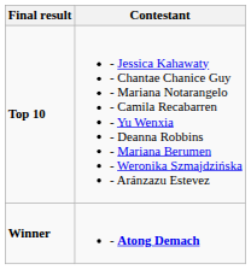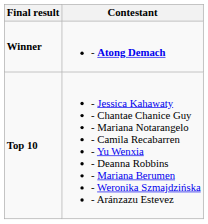 <table class="wikitable">
 <tr>
 <th>Final result</th>
 <th>Contestant</th>
 </tr>
 <tr>
+<td><strong>Winner</strong></td>
+<td><br><ul><li><strong></strong> - <strong><a href='#'>Atong Demach</a></strong></li></ul></td>
+</tr>
+<tr>
 <td><strong>Top 10</strong></td>
 <td><br><ul><li><strong></strong> - <a href='#'>Jessica Kahawaty</a></li><li><strong></strong> - Chantae Chanice Guy</li><li><strong></strong> - Mariana Notarangelo</li><li><strong></strong> - Camila Recabarren</li><li><strong></strong> - <a href='#'>Yu Wenxia</a></li><li><strong></strong> - Deanna Robbins</li><li><strong></strong> - <a href='#'>Mariana Berumen</a></li><li><strong></strong> - <a href='#'>Weronika Szmajdzińska</a></li><li><strong></strong> - Aránzazu Estevez</li></ul></td>
 </tr>
-<tr>
-<td><strong>Winner</strong></td>
-<td><br><ul><li><strong></strong> - <strong><a href='#'>Atong Demach</a></strong></li></ul></td>
-</tr>
 </table>
